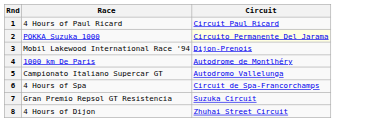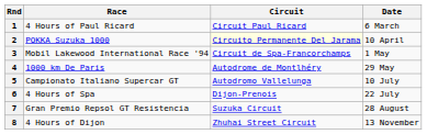 <table class="wikitable" style="font-size: 90%;">
 <tr>
 <th>Rnd</th>
 <th>Race</th>
 <th>Circuit</th>
+<th>Date</th>
 </tr>
 <tr>
 <th>1</th>
 <td>4 Hours of Paul Ricard</td>
 <td> <a href='#'>Circuit Paul Ricard</a></td>
+<td>6 March</td>
 </tr>
 <tr>
 <th>2</th>
 <td><a href='#'>POKKA Suzuka 1000</a></td>
 <td style="background: lightyellow;"> <a href='#'>Circuito Permanente Del Jarama</a></td>
+<td>10 April</td>
 </tr>
 <tr>
 <th>3</th>
 <td>Mobil Lakewood International Race '94</td>
-<td> <a href='#'>Dijon-Prenois</a></td>
+<td> <a href='#'>Circuit de Spa-Francorchamps</a></td>
+<td>1 May</td>
 </tr>
 <tr>
 <th>4</th>
 <td><a href='#'>1000 km De Paris</a></td>
 <td> <a href='#'>Autodrome de Montlhéry</a></td>
+<td>29 May</td>
 </tr>
 <tr>
 <th>5</th>
 <td>Campionato Italiano Supercar GT</td>
 <td> <a href='#'>Autodromo Vallelunga</a></td>
+<td>10 July</td>
 </tr>
 <tr>
 <th>6</th>
 <td>4 Hours of Spa</td>
-<td> <a href='#'>Circuit de Spa-Francorchamps</a></td>
+<td> <a href='#'>Dijon-Prenois</a></td>
+<td>22 July</td>
 </tr>
 <tr>
 <th>7</th>
 <td>Gran Premio Repsol GT Resistencia</td>
 <td> <a href='#'>Suzuka Circuit</a></td>
+<td>28 August</td>
 </tr>
 <tr>
 <th>8</th>
 <td>4 Hours of Dijon</td>
 <td> <a href='#'>Zhuhai Street Circuit</a></td>
+<td>13 November</td>
 </tr>
 </table>
